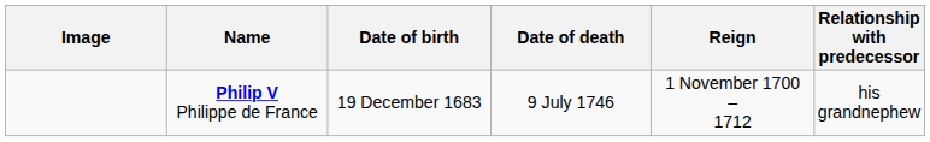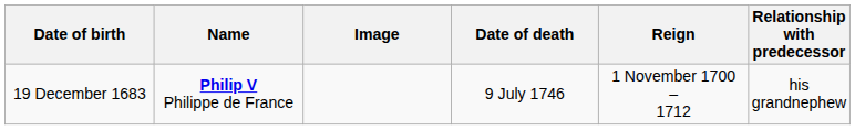 <table class="wikitable">
 <tr>
+<th width=150px>Date of birth</th>
+<th width=150px>Name</th>
 <th width=150px>Image</th>
-<th width=150px>Name</th>
-<th width=150px>Date of birth</th>
 <th width=150px>Date of death</th>
 <th width=150px>Reign</th>
 <th>Relationship with predecessor</th>
 </tr>
 <tr>
+<td style="text-align:center;">19 December 1683</td>
+<td style="text-align:center;"><strong><a href='#'>Philip V</a></strong><br>Philippe de France</td>
 <td></td>
-<td style="text-align:center;"><strong><a href='#'>Philip V</a></strong><br>Philippe de France</td>
-<td style="text-align:center;">19 December 1683</td>
 <td style="text-align:center;">9 July 1746</td>
 <td style="text-align:center;">1 November 1700<br>–<br>1712</td>
 <td style="text-align:center;">his grandnephew</td>
 </tr>
 </table>
